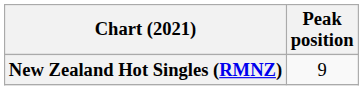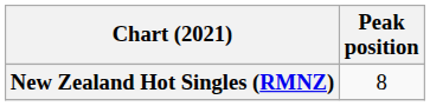 <table class="wikitable sortable plainrowheaders" style="text-align:center">
 <tr>
 <th>Chart (2021)</th>
 <th>Peak<br>position</th>
 </tr>
 <tr>
 </tr>
 <tr>
 <th scope="row">New Zealand Hot Singles (<a href='#'>RMNZ</a>)</th>
-<td>9</td>
+<td>8</td>
 </tr>
 <tr>
 </tr>
 <tr>
 </tr>
 </table>
